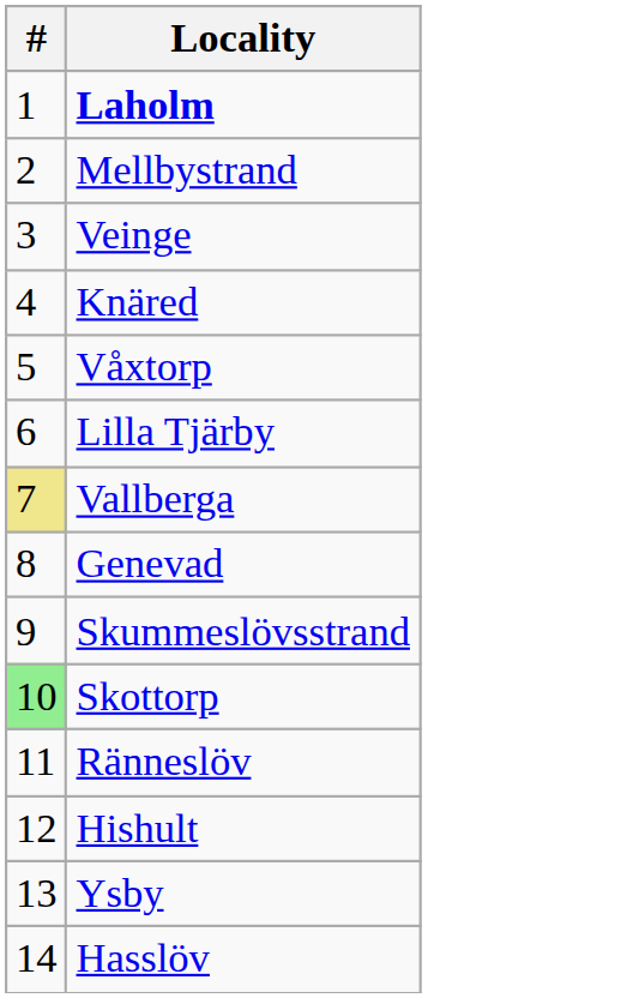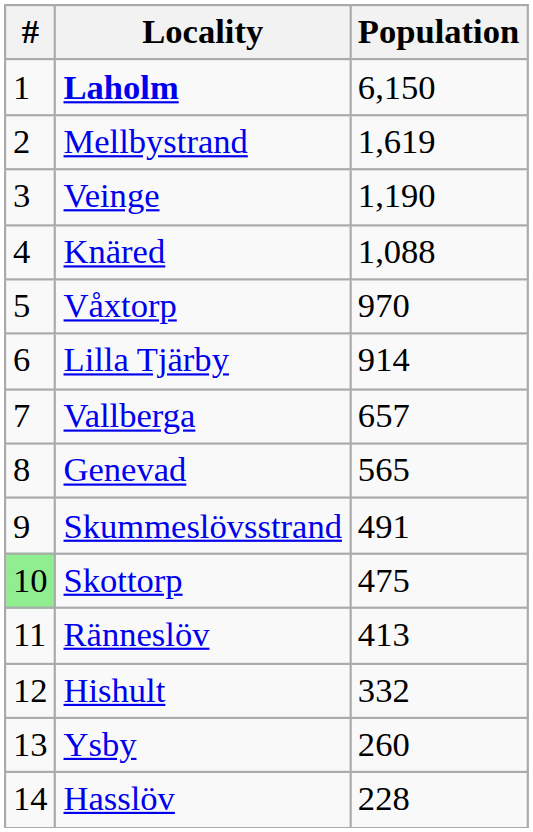 <table class="wikitable">
 <tr>
 <th>#</th>
 <th>Locality</th>
+<th>Population</th>
 </tr>
 <tr>
 <td>1</td>
 <td><strong><a href='#'>Laholm</a></strong></td>
+<td>6,150</td>
 </tr>
 <tr>
 <td>2</td>
 <td><a href='#'>Mellbystrand</a></td>
+<td>1,619</td>
 </tr>
 <tr>
 <td>3</td>
 <td><a href='#'>Veinge</a></td>
+<td>1,190</td>
 </tr>
 <tr>
 <td>4</td>
 <td><a href='#'>Knäred</a></td>
+<td>1,088</td>
 </tr>
 <tr>
 <td>5</td>
 <td><a href='#'>Våxtorp</a></td>
+<td>970</td>
 </tr>
 <tr>
 <td>6</td>
 <td><a href='#'>Lilla Tjärby</a></td>
+<td>914</td>
 </tr>
 <tr>
-<td style="background: khaki;">7</td>
+<td>7</td>
 <td><a href='#'>Vallberga</a></td>
+<td>657</td>
 </tr>
 <tr>
 <td>8</td>
 <td><a href='#'>Genevad</a></td>
+<td>565</td>
 </tr>
 <tr>
 <td>9</td>
 <td><a href='#'>Skummeslövsstrand</a></td>
+<td>491</td>
 </tr>
 <tr>
 <td style="background: lightgreen;">10</td>
 <td><a href='#'>Skottorp</a></td>
+<td>475</td>
 </tr>
 <tr>
 <td>11</td>
 <td><a href='#'>Ränneslöv</a></td>
+<td>413</td>
 </tr>
 <tr>
 <td>12</td>
 <td><a href='#'>Hishult</a></td>
+<td>332</td>
 </tr>
 <tr>
 <td>13</td>
 <td><a href='#'>Ysby</a></td>
+<td>260</td>
 </tr>
 <tr>
 <td>14</td>
 <td><a href='#'>Hasslöv</a></td>
+<td>228</td>
 </tr>
 </table>
